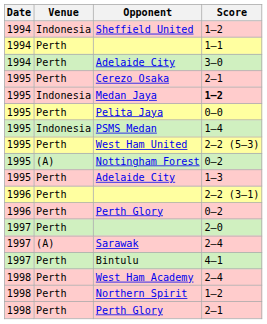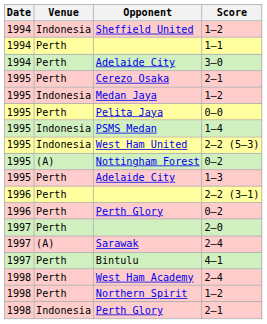 <table class="wikitable" style="text-align:left">
 <tr>
 <th>Date</th>
 <th>Venue</th>
 <th>Opponent</th>
 <th>Score</th>
 </tr>
 <tr bgcolor=ffcccc>
 <td>1994</td>
 <td>Indonesia</td>
 <td> <a href='#'>Sheffield United</a></td>
 <td>1–2</td>
 </tr>
 <tr bgcolor=FFFFA0>
 <td>1994</td>
 <td>Perth</td>
 <td></td>
 <td>1–1</td>
 </tr>
 <tr bgcolor=D0F0C0>
 <td>1994</td>
 <td>Perth</td>
 <td><a href='#'>Adelaide City</a></td>
 <td>3–0</td>
 </tr>
 <tr bgcolor=ffcccc>
 <td>1995</td>
 <td>Perth</td>
 <td> <a href='#'>Cerezo Osaka</a></td>
 <td>2–1</td>
 </tr>
 <tr bgcolor=ffcccc>
 <td>1995</td>
 <td>Indonesia</td>
 <td> <a href='#'>Medan Jaya</a></td>
-<td><strong>1–2</strong></td>
+<td>1–2</td>
 </tr>
 <tr bgcolor=FFFFA0>
 <td>1995</td>
 <td>Perth</td>
 <td> <a href='#'>Pelita Jaya</a></td>
 <td>0–0</td>
 </tr>
 <tr bgcolor=D0F0C0>
 <td>1995</td>
 <td>Indonesia</td>
 <td> <a href='#'>PSMS Medan</a></td>
 <td>1–4</td>
 </tr>
 <tr bgcolor=FFFFA0>
 <td>1995</td>
-<td>Perth</td>
+<td>Indonesia</td>
 <td> <a href='#'>West Ham United</a></td>
 <td>2–2 (5–3)</td>
 </tr>
 <tr bgcolor=D0F0C0>
 <td>1995</td>
 <td>(A)</td>
 <td> <a href='#'>Nottingham Forest</a></td>
 <td>0–2</td>
 </tr>
 <tr bgcolor=ffcccc>
 <td>1995</td>
 <td>Perth</td>
 <td><a href='#'>Adelaide City</a></td>
 <td>1–3</td>
 </tr>
 <tr bgcolor=FFFFA0>
 <td>1996</td>
 <td>Perth</td>
 <td></td>
 <td>2–2 (3–1)</td>
 </tr>
 <tr bgcolor=ffcccc>
 <td>1996</td>
 <td>Perth</td>
 <td><a href='#'>Perth Glory</a></td>
 <td>0–2</td>
 </tr>
 <tr bgcolor=D0F0C0>
 <td>1997</td>
 <td>Perth</td>
 <td></td>
 <td>2–0</td>
 </tr>
 <tr bgcolor=ffcccc>
 <td>1997</td>
 <td>(A)</td>
 <td> <a href='#'>Sarawak</a></td>
 <td>2–4</td>
 </tr>
 <tr bgcolor=D0F0C0>
 <td>1997</td>
 <td>Perth</td>
 <td> Bintulu</td>
 <td>4–1</td>
 </tr>
 <tr bgcolor=ffcccc>
 <td>1998</td>
 <td>Perth</td>
 <td> <a href='#'>West Ham Academy</a></td>
 <td>2–4</td>
 </tr>
 <tr bgcolor=ffcccc>
 <td>1998</td>
 <td>Perth</td>
 <td><a href='#'>Northern Spirit</a></td>
 <td>1–2</td>
 </tr>
 <tr bgcolor=ffcccc>
 <td>1998</td>
-<td>Perth</td>
+<td>Indonesia</td>
 <td><a href='#'>Perth Glory</a></td>
 <td>2–1</td>
 </tr>
 </table>
